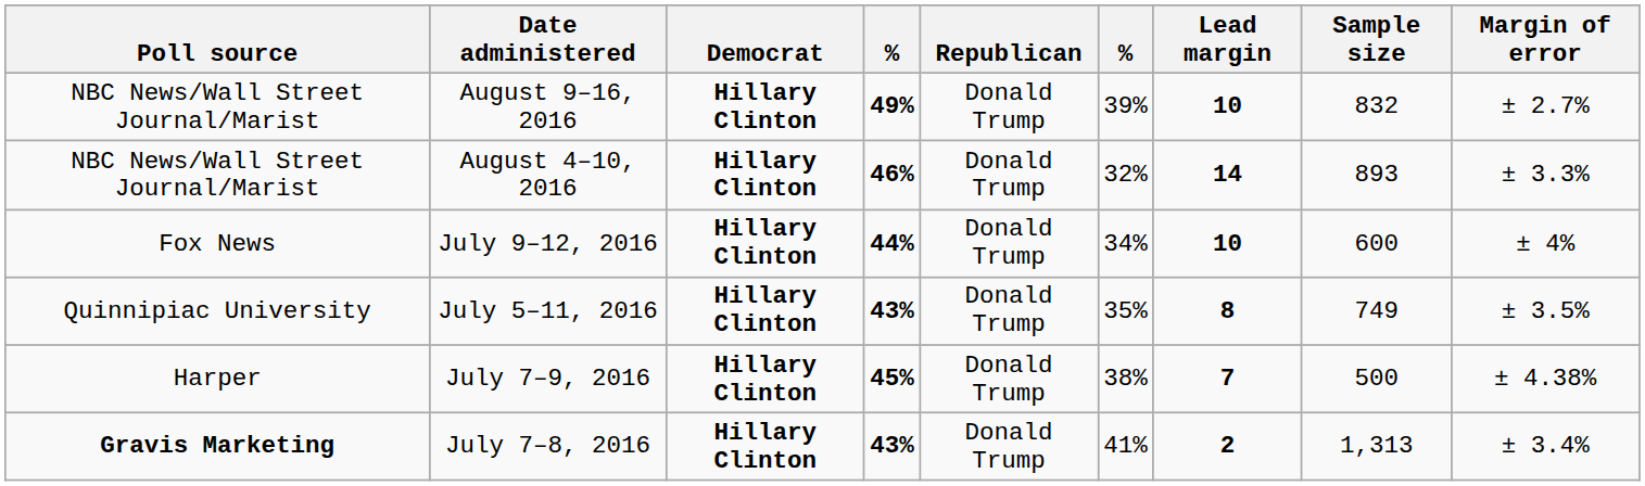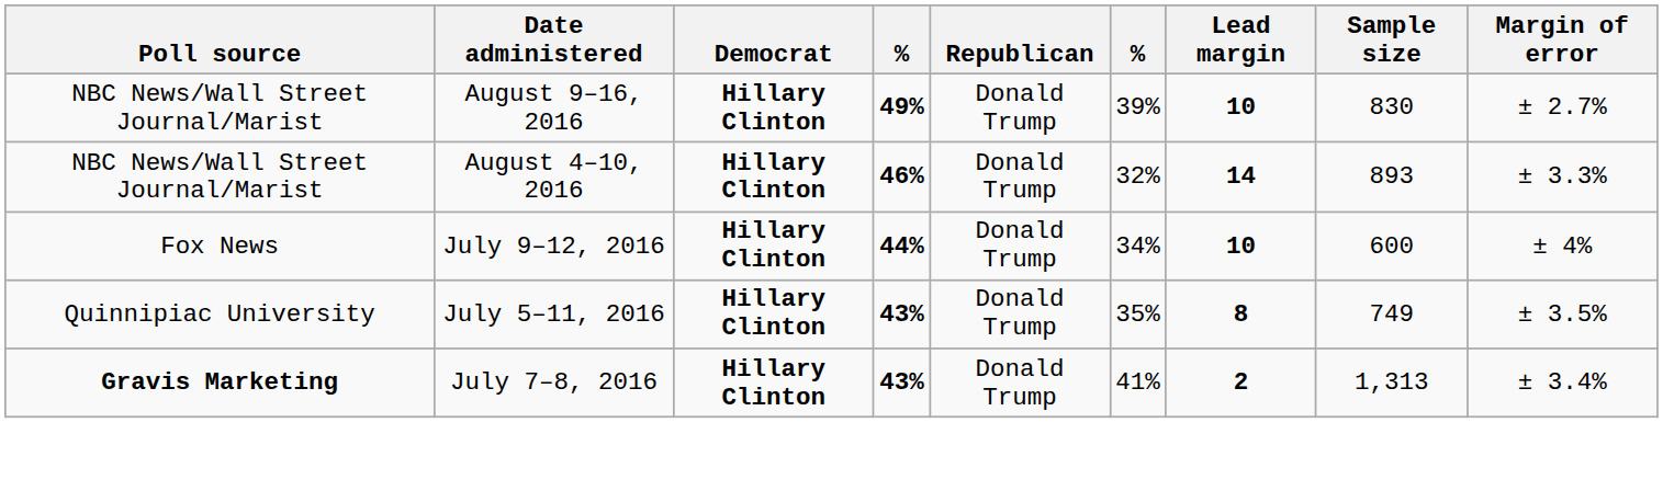 <table class="wikitable" style="text-align:center;">
 <tr valign=bottom>
 <th>Poll source</th>
 <th>Date administered</th>
 <th>Democrat</th>
 <th>%</th>
 <th>Republican</th>
 <th>%</th>
 <th>Lead margin</th>
 <th>Sample size</th>
 <th>Margin of error</th>
 </tr>
 <tr>
 <td>NBC News/Wall Street Journal/Marist</td>
 <td>August 9–16, 2016</td>
 <td><strong>Hillary Clinton</strong></td>
 <td><strong>49%</strong></td>
 <td>Donald Trump</td>
 <td>39%</td>
 <td><strong>10</strong></td>
-<td>832</td>
+<td>830</td>
 <td>± 2.7%</td>
 </tr>
 <tr>
 <td>NBC News/Wall Street Journal/Marist</td>
 <td>August 4–10, 2016</td>
 <td><strong>Hillary Clinton</strong></td>
 <td><strong>46%</strong></td>
 <td>Donald Trump</td>
 <td>32%</td>
 <td><strong>14</strong></td>
 <td>893</td>
 <td>± 3.3%</td>
 </tr>
 <tr>
 <td>Fox News</td>
 <td>July 9–12, 2016</td>
 <td><strong>Hillary Clinton</strong></td>
 <td><strong>44%</strong></td>
 <td>Donald Trump</td>
 <td>34%</td>
 <td><strong>10</strong></td>
 <td>600</td>
 <td>± 4%</td>
 </tr>
 <tr>
 <td>Quinnipiac University</td>
 <td>July 5–11, 2016</td>
 <td><strong>Hillary Clinton</strong></td>
 <td><strong>43%</strong></td>
 <td>Donald Trump</td>
 <td>35%</td>
 <td><strong>8</strong></td>
 <td>749</td>
 <td>± 3.5%</td>
 </tr>
 <tr>
-<td>Harper</td>
-<td>July 7–9, 2016</td>
-<td><strong>Hillary Clinton</strong></td>
-<td><strong>45%</strong></td>
-<td>Donald Trump</td>
-<td>38%</td>
-<td><strong>7</strong></td>
-<td>500</td>
-<td>± 4.38%</td>
-</tr>
-<tr>
 <td><strong>Gravis Marketing</strong></td>
 <td>July 7–8, 2016</td>
 <td><strong>Hillary Clinton</strong></td>
 <td><strong>43%</strong></td>
 <td>Donald Trump</td>
 <td>41%</td>
 <td><strong>2</strong></td>
 <td>1,313</td>
 <td>± 3.4%</td>
 </tr>
 </table>
